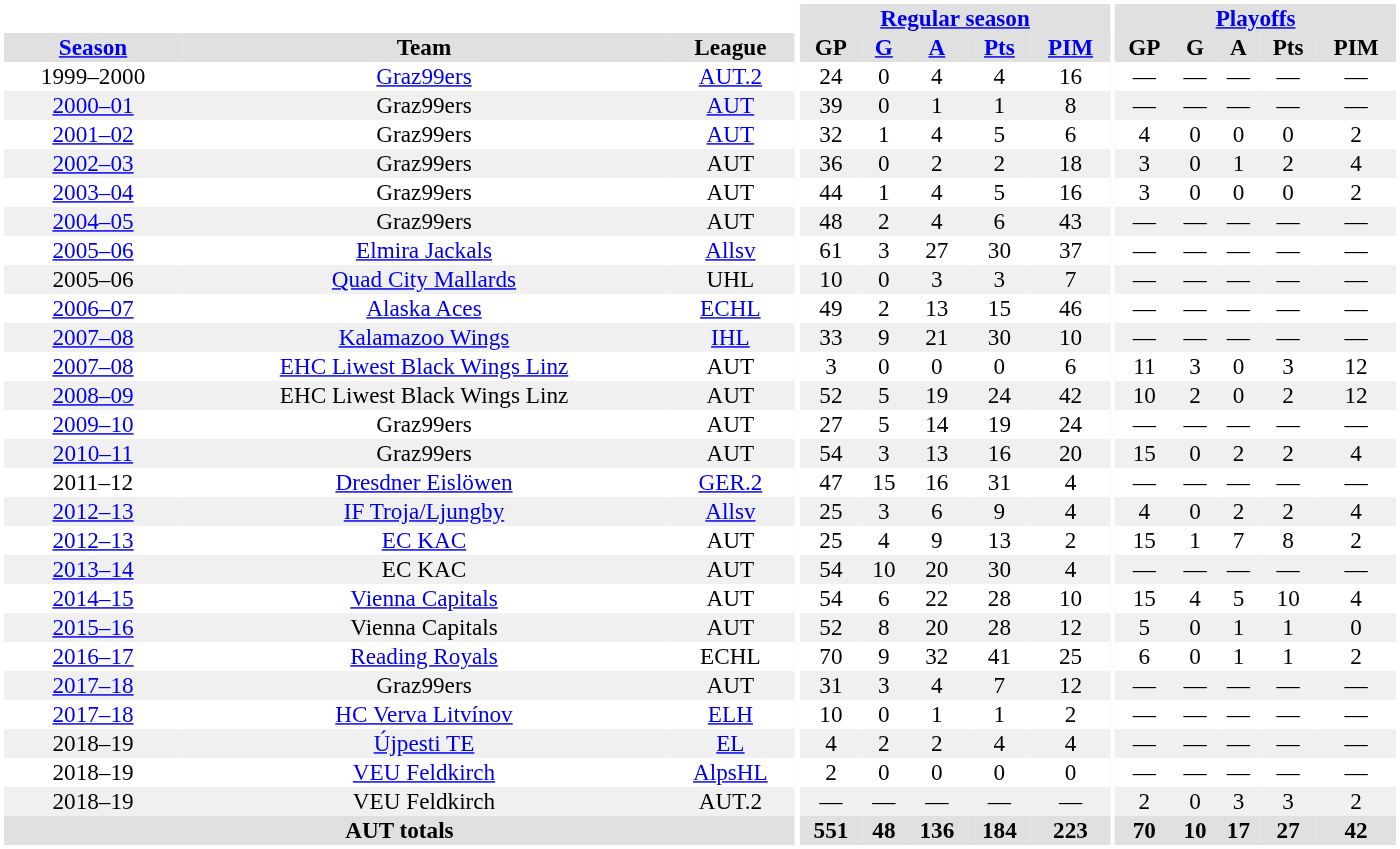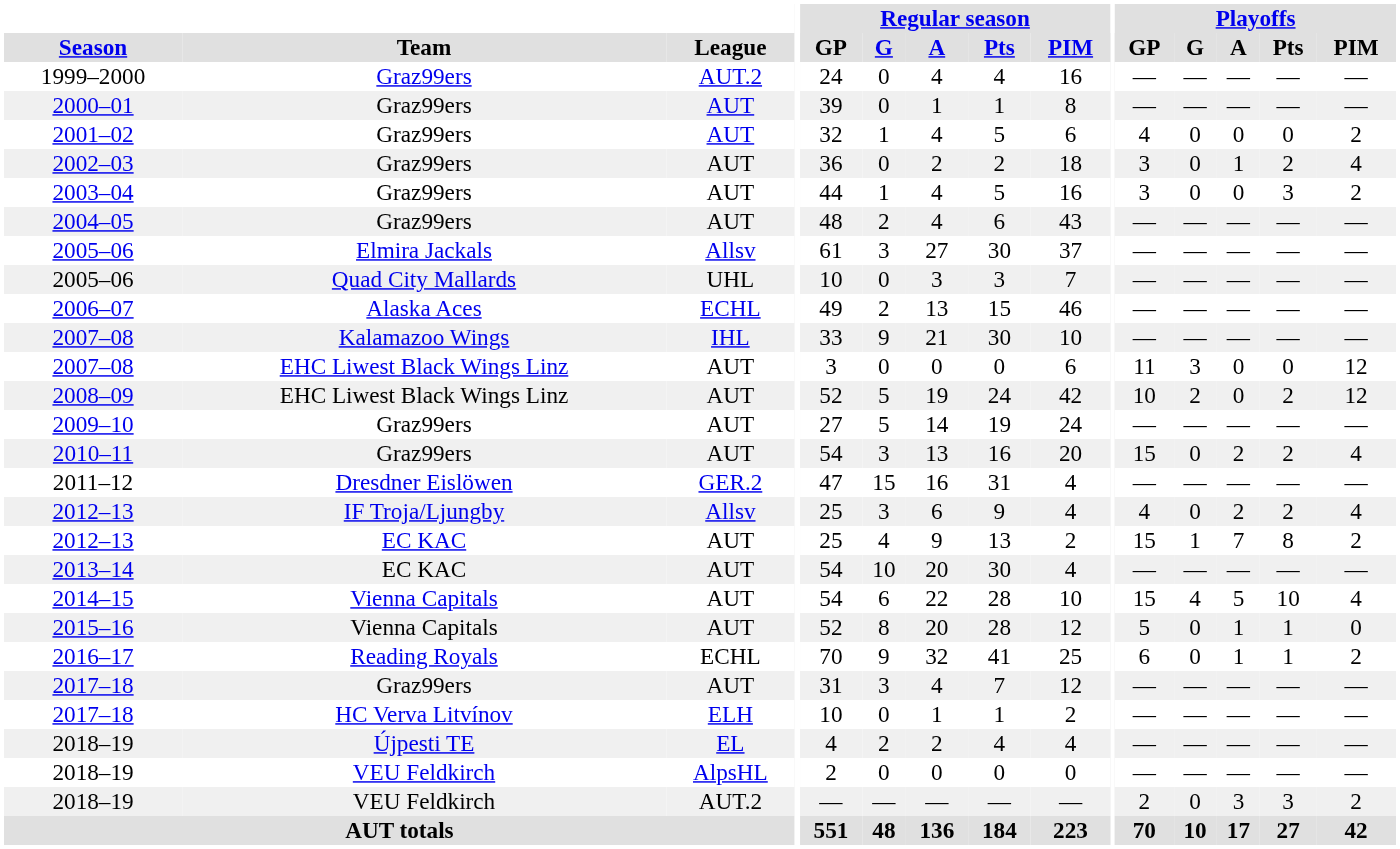 <table border="0" cellpadding="1" cellspacing="0" style="text-align:center; width:60em">
 <tr bgcolor="#e0e0e0">
 <th colspan="3" bgcolor="#ffffff"></th>
 <th rowspan="99" bgcolor="#ffffff"></th>
 <th colspan="5"><a href='#'>Regular season</a></th>
 <th rowspan="99" bgcolor="#ffffff"></th>
 <th colspan="5"><a href='#'>Playoffs</a></th>
 </tr>
 <tr bgcolor="#e0e0e0">
 <th><a href='#'>Season</a></th>
 <th>Team</th>
 <th>League</th>
 <th>GP</th>
 <th><a href='#'>G</a></th>
 <th><a href='#'>A</a></th>
 <th><a href='#'>Pts</a></th>
 <th><a href='#'>PIM</a></th>
 <th>GP</th>
 <th>G</th>
 <th>A</th>
 <th>Pts</th>
 <th>PIM</th>
 </tr>
 <tr>
 <td>1999–2000</td>
 <td><a href='#'>Graz99ers</a></td>
 <td><a href='#'>AUT.2</a></td>
 <td>24</td>
 <td>0</td>
 <td>4</td>
 <td>4</td>
 <td>16</td>
 <td>—</td>
 <td>—</td>
 <td>—</td>
 <td>—</td>
 <td>—</td>
 </tr>
 <tr bgcolor="#f0f0f0">
 <td><a href='#'>2000–01</a></td>
 <td>Graz99ers</td>
 <td><a href='#'>AUT</a></td>
 <td>39</td>
 <td>0</td>
 <td>1</td>
 <td>1</td>
 <td>8</td>
 <td>—</td>
 <td>—</td>
 <td>—</td>
 <td>—</td>
 <td>—</td>
 </tr>
 <tr>
 <td><a href='#'>2001–02</a></td>
 <td>Graz99ers</td>
 <td><a href='#'>AUT</a></td>
 <td>32</td>
 <td>1</td>
 <td>4</td>
 <td>5</td>
 <td>6</td>
 <td>4</td>
 <td>0</td>
 <td>0</td>
 <td>0</td>
 <td>2</td>
 </tr>
 <tr bgcolor="#f0f0f0">
 <td><a href='#'>2002–03</a></td>
 <td>Graz99ers</td>
 <td>AUT</td>
 <td>36</td>
 <td>0</td>
 <td>2</td>
 <td>2</td>
 <td>18</td>
 <td>3</td>
 <td>0</td>
 <td>1</td>
 <td>2</td>
 <td>4</td>
 </tr>
 <tr>
 <td><a href='#'>2003–04</a></td>
 <td>Graz99ers</td>
 <td>AUT</td>
 <td>44</td>
 <td>1</td>
 <td>4</td>
 <td>5</td>
 <td>16</td>
 <td>3</td>
 <td>0</td>
 <td>0</td>
-<td>0</td>
+<td>3</td>
 <td>2</td>
 </tr>
 <tr bgcolor="#f0f0f0">
 <td><a href='#'>2004–05</a></td>
 <td>Graz99ers</td>
 <td>AUT</td>
 <td>48</td>
 <td>2</td>
 <td>4</td>
 <td>6</td>
 <td>43</td>
 <td>—</td>
 <td>—</td>
 <td>—</td>
 <td>—</td>
 <td>—</td>
 </tr>
 <tr>
 <td><a href='#'>2005–06</a></td>
 <td><a href='#'>Elmira Jackals</a></td>
 <td><a href='#'>Allsv</a></td>
 <td>61</td>
 <td>3</td>
 <td>27</td>
 <td>30</td>
 <td>37</td>
 <td>—</td>
 <td>—</td>
 <td>—</td>
 <td>—</td>
 <td>—</td>
 </tr>
 <tr bgcolor="#f0f0f0">
 <td>2005–06</td>
 <td><a href='#'>Quad City Mallards</a></td>
 <td>UHL</td>
 <td>10</td>
 <td>0</td>
 <td>3</td>
 <td>3</td>
 <td>7</td>
 <td>—</td>
 <td>—</td>
 <td>—</td>
 <td>—</td>
 <td>—</td>
 </tr>
 <tr>
 <td><a href='#'>2006–07</a></td>
 <td><a href='#'>Alaska Aces</a></td>
 <td><a href='#'>ECHL</a></td>
 <td>49</td>
 <td>2</td>
 <td>13</td>
 <td>15</td>
 <td>46</td>
 <td>—</td>
 <td>—</td>
 <td>—</td>
 <td>—</td>
 <td>—</td>
 </tr>
 <tr bgcolor="#f0f0f0">
 <td><a href='#'>2007–08</a></td>
 <td><a href='#'>Kalamazoo Wings</a></td>
 <td><a href='#'>IHL</a></td>
 <td>33</td>
 <td>9</td>
 <td>21</td>
 <td>30</td>
 <td>10</td>
 <td>—</td>
 <td>—</td>
 <td>—</td>
 <td>—</td>
 <td>—</td>
 </tr>
 <tr>
 <td><a href='#'>2007–08</a></td>
 <td><a href='#'>EHC Liwest Black Wings Linz</a></td>
 <td>AUT</td>
 <td>3</td>
 <td>0</td>
 <td>0</td>
 <td>0</td>
 <td>6</td>
 <td>11</td>
 <td>3</td>
 <td>0</td>
-<td>3</td>
+<td>0</td>
 <td>12</td>
 </tr>
 <tr bgcolor="#f0f0f0">
 <td><a href='#'>2008–09</a></td>
 <td>EHC Liwest Black Wings Linz</td>
 <td>AUT</td>
 <td>52</td>
 <td>5</td>
 <td>19</td>
 <td>24</td>
 <td>42</td>
 <td>10</td>
 <td>2</td>
 <td>0</td>
 <td>2</td>
 <td>12</td>
 </tr>
 <tr>
 <td><a href='#'>2009–10</a></td>
 <td>Graz99ers</td>
 <td>AUT</td>
 <td>27</td>
 <td>5</td>
 <td>14</td>
 <td>19</td>
 <td>24</td>
 <td>—</td>
 <td>—</td>
 <td>—</td>
 <td>—</td>
 <td>—</td>
 </tr>
 <tr bgcolor="#f0f0f0">
 <td><a href='#'>2010–11</a></td>
 <td>Graz99ers</td>
 <td>AUT</td>
 <td>54</td>
 <td>3</td>
 <td>13</td>
 <td>16</td>
 <td>20</td>
 <td>15</td>
 <td>0</td>
 <td>2</td>
 <td>2</td>
 <td>4</td>
 </tr>
 <tr>
 <td>2011–12</td>
 <td><a href='#'>Dresdner Eislöwen</a></td>
 <td><a href='#'>GER.2</a></td>
 <td>47</td>
 <td>15</td>
 <td>16</td>
 <td>31</td>
 <td>4</td>
 <td>—</td>
 <td>—</td>
 <td>—</td>
 <td>—</td>
 <td>—</td>
 </tr>
 <tr bgcolor="#f0f0f0">
 <td><a href='#'>2012–13</a></td>
 <td><a href='#'>IF Troja/Ljungby</a></td>
 <td><a href='#'>Allsv</a></td>
 <td>25</td>
 <td>3</td>
 <td>6</td>
 <td>9</td>
 <td>4</td>
 <td>4</td>
 <td>0</td>
 <td>2</td>
 <td>2</td>
 <td>4</td>
 </tr>
 <tr>
 <td><a href='#'>2012–13</a></td>
 <td><a href='#'>EC KAC</a></td>
 <td>AUT</td>
 <td>25</td>
 <td>4</td>
 <td>9</td>
 <td>13</td>
 <td>2</td>
 <td>15</td>
 <td>1</td>
 <td>7</td>
 <td>8</td>
 <td>2</td>
 </tr>
 <tr bgcolor="#f0f0f0">
 <td><a href='#'>2013–14</a></td>
 <td>EC KAC</td>
 <td>AUT</td>
 <td>54</td>
 <td>10</td>
 <td>20</td>
 <td>30</td>
 <td>4</td>
 <td>—</td>
 <td>—</td>
 <td>—</td>
 <td>—</td>
 <td>—</td>
 </tr>
 <tr>
 <td><a href='#'>2014–15</a></td>
 <td><a href='#'>Vienna Capitals</a></td>
 <td>AUT</td>
 <td>54</td>
 <td>6</td>
 <td>22</td>
 <td>28</td>
 <td>10</td>
 <td>15</td>
 <td>4</td>
 <td>5</td>
 <td>10</td>
 <td>4</td>
 </tr>
 <tr bgcolor="#f0f0f0">
 <td><a href='#'>2015–16</a></td>
 <td>Vienna Capitals</td>
 <td>AUT</td>
 <td>52</td>
 <td>8</td>
 <td>20</td>
 <td>28</td>
 <td>12</td>
 <td>5</td>
 <td>0</td>
 <td>1</td>
 <td>1</td>
 <td>0</td>
 </tr>
 <tr>
 <td><a href='#'>2016–17</a></td>
 <td><a href='#'>Reading Royals</a></td>
 <td>ECHL</td>
 <td>70</td>
 <td>9</td>
 <td>32</td>
 <td>41</td>
 <td>25</td>
 <td>6</td>
 <td>0</td>
 <td>1</td>
 <td>1</td>
 <td>2</td>
 </tr>
 <tr bgcolor="#f0f0f0">
 <td><a href='#'>2017–18</a></td>
 <td>Graz99ers</td>
 <td>AUT</td>
 <td>31</td>
 <td>3</td>
 <td>4</td>
 <td>7</td>
 <td>12</td>
 <td>—</td>
 <td>—</td>
 <td>—</td>
 <td>—</td>
 <td>—</td>
 </tr>
 <tr>
 <td><a href='#'>2017–18</a></td>
 <td><a href='#'>HC Verva Litvínov</a></td>
 <td><a href='#'>ELH</a></td>
 <td>10</td>
 <td>0</td>
 <td>1</td>
 <td>1</td>
 <td>2</td>
 <td>—</td>
 <td>—</td>
 <td>—</td>
 <td>—</td>
 <td>—</td>
 </tr>
 <tr bgcolor="#f0f0f0">
 <td>2018–19</td>
 <td><a href='#'>Újpesti TE</a></td>
 <td><a href='#'>EL</a></td>
 <td>4</td>
 <td>2</td>
 <td>2</td>
 <td>4</td>
 <td>4</td>
 <td>—</td>
 <td>—</td>
 <td>—</td>
 <td>—</td>
 <td>—</td>
 </tr>
 <tr>
 <td>2018–19</td>
 <td><a href='#'>VEU Feldkirch</a></td>
 <td><a href='#'>AlpsHL</a></td>
 <td>2</td>
 <td>0</td>
 <td>0</td>
 <td>0</td>
 <td>0</td>
 <td>—</td>
 <td>—</td>
 <td>—</td>
 <td>—</td>
 <td>—</td>
 </tr>
 <tr bgcolor="#f0f0f0">
 <td>2018–19</td>
 <td>VEU Feldkirch</td>
 <td>AUT.2</td>
 <td>—</td>
 <td>—</td>
 <td>—</td>
 <td>—</td>
 <td>—</td>
 <td>2</td>
 <td>0</td>
 <td>3</td>
 <td>3</td>
 <td>2</td>
 </tr>
 <tr bgcolor="#e0e0e0">
 <th colspan="3">AUT totals</th>
 <th>551</th>
 <th>48</th>
 <th>136</th>
 <th>184</th>
 <th>223</th>
 <th>70</th>
 <th>10</th>
 <th>17</th>
 <th>27</th>
 <th>42</th>
 </tr>
 </table>
